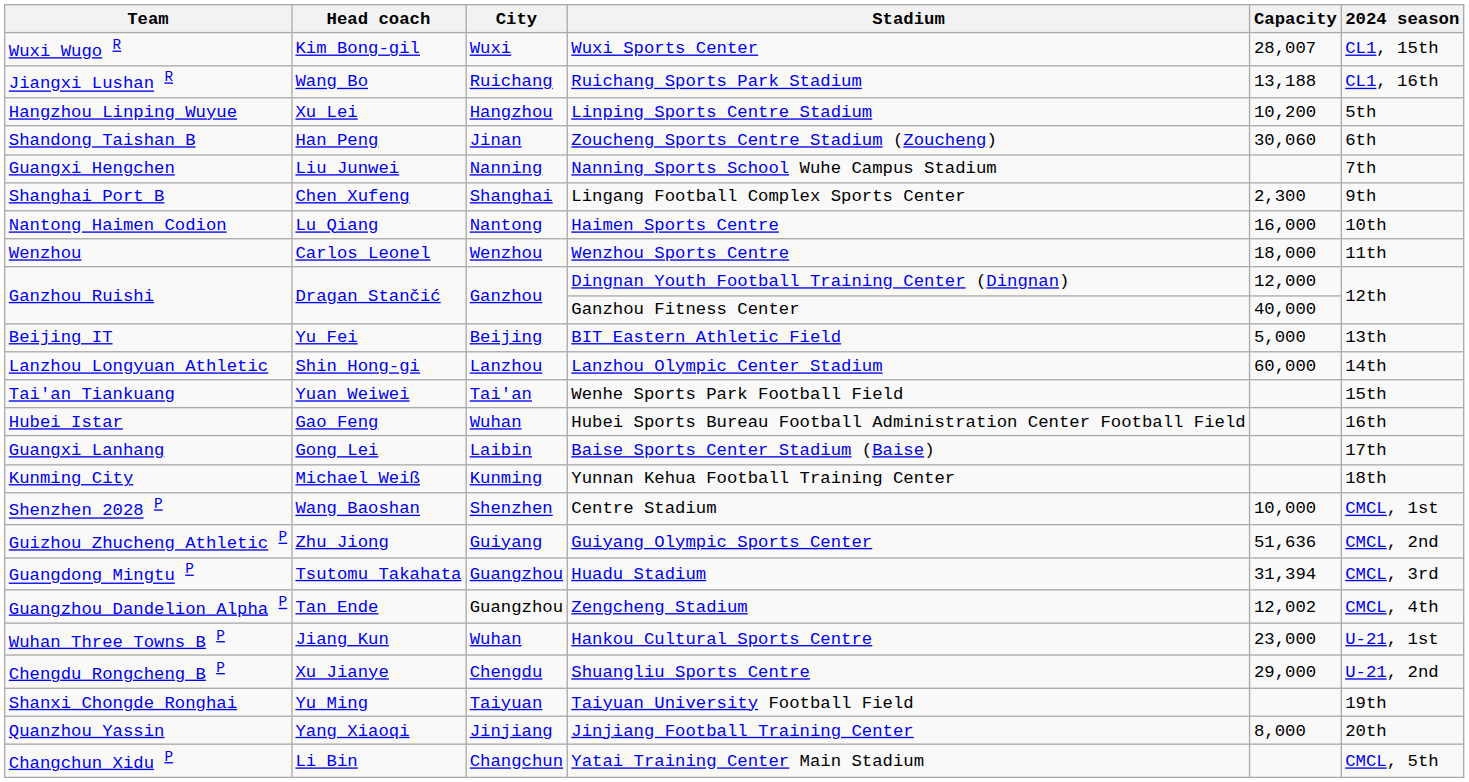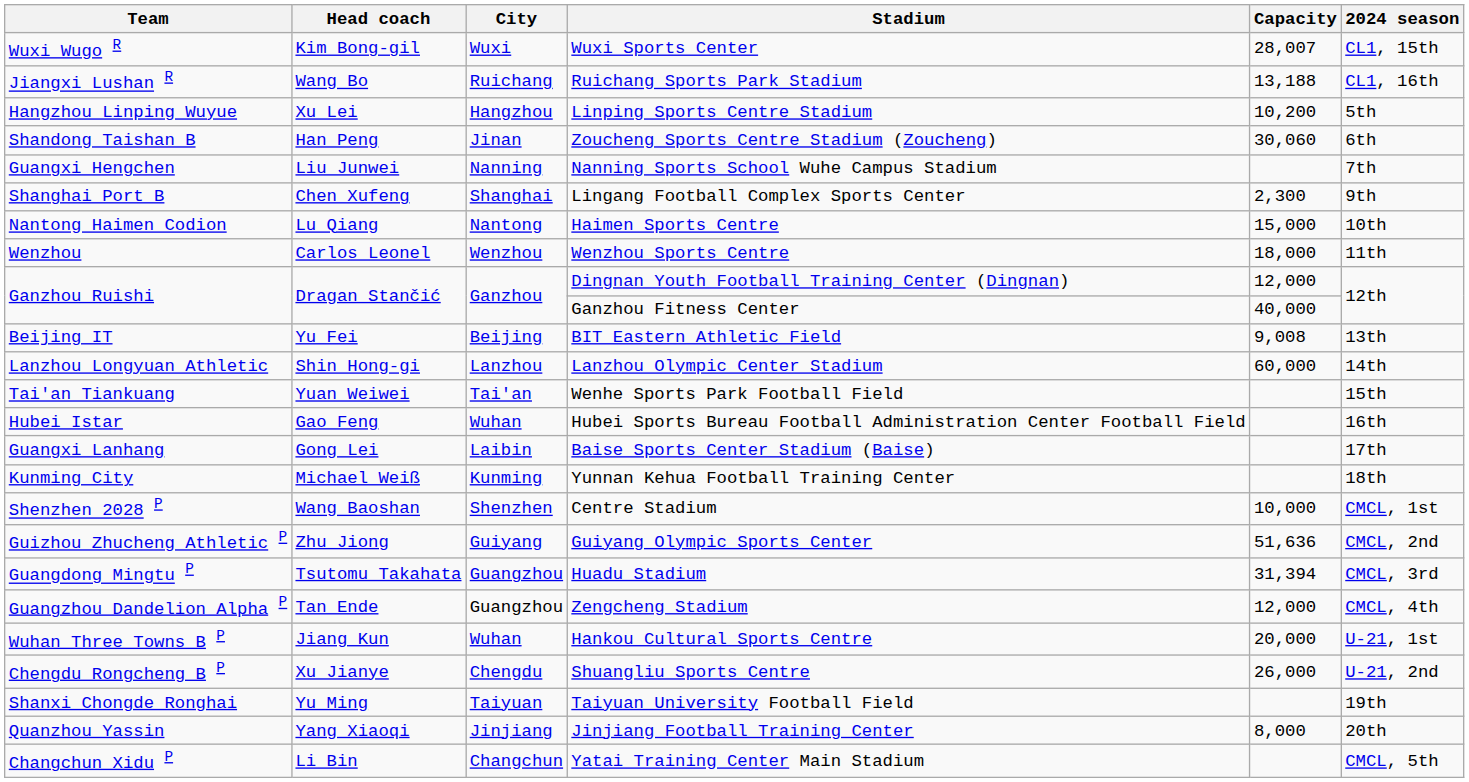 <table class="wikitable sortable" style="font-size:100%">
 <tr>
 <th>Team</th>
 <th>Head coach</th>
 <th>City</th>
 <th>Stadium</th>
 <th>Capacity</th>
 <th>2024 season</th>
 </tr>
 <tr>
 <td><a href='#'>Wuxi Wugo</a> <sup><a href='#'>R</a></sup></td>
 <td> <a href='#'>Kim Bong-gil</a></td>
 <td><a href='#'>Wuxi</a></td>
 <td><a href='#'>Wuxi Sports Center</a></td>
 <td>28,007</td>
 <td data-sort-value="1"><a href='#'>CL1</a>, 15th</td>
 </tr>
 <tr>
 <td><a href='#'>Jiangxi Lushan</a> <sup><a href='#'>R</a></sup></td>
 <td> <a href='#'>Wang Bo</a></td>
 <td><a href='#'>Ruichang</a></td>
 <td><a href='#'>Ruichang Sports Park Stadium</a></td>
 <td>13,188</td>
 <td data-sort-value="2"><a href='#'>CL1</a>, 16th</td>
 </tr>
 <tr>
 <td><a href='#'>Hangzhou Linping Wuyue</a></td>
 <td> <a href='#'>Xu Lei</a></td>
 <td><a href='#'>Hangzhou</a></td>
 <td><a href='#'>Linping Sports Centre Stadium</a></td>
 <td>10,200</td>
 <td data-sort-value="3">5th</td>
 </tr>
 <tr>
 <td><a href='#'>Shandong Taishan B</a></td>
 <td> <a href='#'>Han Peng</a></td>
 <td><a href='#'>Jinan</a></td>
 <td><a href='#'>Zoucheng Sports Centre Stadium</a> (<a href='#'>Zoucheng</a>)</td>
 <td>30,060</td>
 <td data-sort-value="4">6th</td>
 </tr>
 <tr>
 <td><a href='#'>Guangxi Hengchen</a></td>
 <td> <a href='#'>Liu Junwei</a></td>
 <td><a href='#'>Nanning</a></td>
 <td><a href='#'>Nanning Sports School</a> Wuhe Campus Stadium</td>
 <td></td>
 <td data-sort-value="5">7th</td>
 </tr>
 <tr>
 <td><a href='#'>Shanghai Port B</a></td>
 <td> <a href='#'>Chen Xufeng</a></td>
 <td><a href='#'>Shanghai</a></td>
 <td>Lingang Football Complex Sports Center</td>
 <td>2,300</td>
 <td data-sort-value="6">9th</td>
 </tr>
 <tr>
 <td><a href='#'>Nantong Haimen Codion</a></td>
 <td> <a href='#'>Lu Qiang</a></td>
 <td><a href='#'>Nantong</a></td>
 <td><a href='#'>Haimen Sports Centre</a></td>
-<td>16,000</td>
+<td>15,000</td>
 <td data-sort-value="7">10th</td>
 </tr>
 <tr>
 <td><a href='#'>Wenzhou</a></td>
 <td> <a href='#'>Carlos Leonel</a></td>
 <td><a href='#'>Wenzhou</a></td>
 <td><a href='#'>Wenzhou Sports Centre</a></td>
 <td>18,000</td>
 <td data-sort-value="8">11th</td>
 </tr>
 <tr>
 <td rowspan="2"><a href='#'>Ganzhou Ruishi</a></td>
 <td rowspan="2"> <a href='#'>Dragan Stančić</a></td>
 <td rowspan="2"><a href='#'>Ganzhou</a></td>
 <td><a href='#'>Dingnan Youth Football Training Center</a> (<a href='#'>Dingnan</a>)</td>
 <td>12,000</td>
 <td data-sort-value="9"; rowspan="2">12th</td>
 </tr>
 <tr>
 <td>Ganzhou Fitness Center</td>
 <td>40,000</td>
 </tr>
 <tr>
 <td><a href='#'>Beijing IT</a></td>
 <td> <a href='#'>Yu Fei</a></td>
 <td><a href='#'>Beijing</a></td>
 <td><a href='#'>BIT Eastern Athletic Field</a></td>
-<td>5,000</td>
+<td>9,008</td>
 <td data-sort-value="10">13th</td>
 </tr>
 <tr>
 <td><a href='#'>Lanzhou Longyuan Athletic</a></td>
 <td> <a href='#'>Shin Hong-gi</a></td>
 <td><a href='#'>Lanzhou</a></td>
 <td><a href='#'>Lanzhou Olympic Center Stadium</a></td>
 <td>60,000</td>
 <td data-sort-value="11">14th</td>
 </tr>
 <tr>
 <td><a href='#'>Tai'an Tiankuang</a></td>
 <td> <a href='#'>Yuan Weiwei</a></td>
 <td><a href='#'>Tai'an</a></td>
 <td>Wenhe Sports Park Football Field</td>
 <td></td>
 <td data-sort-value="12">15th</td>
 </tr>
 <tr>
 <td><a href='#'>Hubei Istar</a></td>
 <td> <a href='#'>Gao Feng</a></td>
 <td><a href='#'>Wuhan</a></td>
 <td>Hubei Sports Bureau Football Administration Center Football Field</td>
 <td></td>
 <td data-sort-value="13">16th</td>
 </tr>
 <tr>
 <td><a href='#'>Guangxi Lanhang</a></td>
 <td> <a href='#'>Gong Lei</a></td>
 <td><a href='#'>Laibin</a></td>
 <td><a href='#'>Baise Sports Center Stadium</a> (<a href='#'>Baise</a>)</td>
 <td></td>
 <td data-sort-value="14">17th</td>
 </tr>
 <tr>
 <td><a href='#'>Kunming City</a></td>
 <td> <a href='#'>Michael Weiß</a></td>
 <td><a href='#'>Kunming</a></td>
 <td>Yunnan Kehua Football Training Center</td>
 <td></td>
 <td data-sort-value="15">18th</td>
 </tr>
 <tr>
 <td><a href='#'>Shenzhen 2028</a> <sup><a href='#'>P</a></sup></td>
 <td> <a href='#'>Wang Baoshan</a></td>
 <td><a href='#'>Shenzhen</a></td>
 <td> Centre Stadium</td>
 <td>10,000</td>
 <td data-sort-value="16"><a href='#'>CMCL</a>, 1st</td>
 </tr>
 <tr>
 <td><a href='#'>Guizhou Zhucheng Athletic</a> <sup><a href='#'>P</a></sup></td>
 <td> <a href='#'>Zhu Jiong</a></td>
 <td><a href='#'>Guiyang</a></td>
 <td><a href='#'>Guiyang Olympic Sports Center</a></td>
 <td>51,636</td>
 <td data-sort-value="17"><a href='#'>CMCL</a>, 2nd</td>
 </tr>
 <tr>
 <td><a href='#'>Guangdong Mingtu</a> <sup><a href='#'>P</a></sup></td>
 <td> <a href='#'>Tsutomu Takahata</a></td>
 <td><a href='#'>Guangzhou</a> </td>
 <td><a href='#'>Huadu Stadium</a></td>
 <td>31,394</td>
 <td data-sort-value="18"><a href='#'>CMCL</a>, 3rd</td>
 </tr>
 <tr>
 <td><a href='#'>Guangzhou Dandelion Alpha</a> <sup><a href='#'>P</a></sup></td>
 <td> <a href='#'>Tan Ende</a></td>
 <td>Guangzhou </td>
 <td><a href='#'>Zengcheng Stadium</a></td>
-<td>12,002</td>
+<td>12,000</td>
 <td data-sort-value="19"><a href='#'>CMCL</a>, 4th</td>
 </tr>
 <tr>
 <td><a href='#'>Wuhan Three Towns B</a> <sup><a href='#'>P</a></sup></td>
 <td> <a href='#'>Jiang Kun</a></td>
 <td><a href='#'>Wuhan</a></td>
 <td><a href='#'>Hankou Cultural Sports Centre</a></td>
-<td>23,000</td>
+<td>20,000</td>
 <td data-sort-value="20"><a href='#'>U-21</a>, 1st</td>
 </tr>
 <tr>
 <td><a href='#'>Chengdu Rongcheng B</a> <sup><a href='#'>P</a></sup></td>
 <td> <a href='#'>Xu Jianye</a></td>
 <td><a href='#'>Chengdu</a></td>
 <td><a href='#'>Shuangliu Sports Centre</a></td>
-<td>29,000</td>
+<td>26,000</td>
 <td data-sort-value="21"><a href='#'>U-21</a>, 2nd</td>
 </tr>
 <tr>
 <td><a href='#'>Shanxi Chongde Ronghai</a></td>
 <td> <a href='#'>Yu Ming</a></td>
 <td><a href='#'>Taiyuan</a></td>
 <td><a href='#'>Taiyuan University</a> Football Field</td>
 <td></td>
 <td data-sort-value="22">19th</td>
 </tr>
 <tr>
 <td><a href='#'>Quanzhou Yassin</a></td>
 <td> <a href='#'>Yang Xiaoqi</a></td>
 <td><a href='#'>Jinjiang</a></td>
 <td><a href='#'>Jinjiang Football Training Center</a></td>
 <td>8,000</td>
 <td data-sort-value="23">20th</td>
 </tr>
 <tr>
 <td><a href='#'>Changchun Xidu</a> <sup><a href='#'>P</a></sup></td>
 <td> <a href='#'>Li Bin</a></td>
 <td><a href='#'>Changchun</a></td>
 <td><a href='#'>Yatai Training Center</a> Main Stadium</td>
 <td></td>
 <td data-sort-value="24"><a href='#'>CMCL</a>, 5th</td>
 </tr>
 </table>
